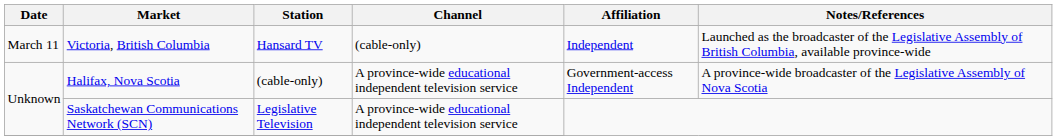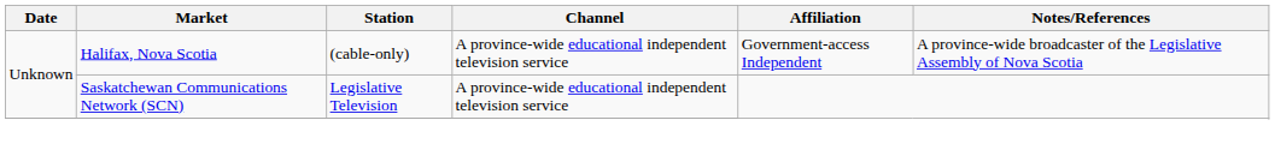 <table class="wikitable">
 <tr>
 <th>Date</th>
 <th>Market</th>
 <th>Station</th>
 <th>Channel</th>
 <th>Affiliation</th>
 <th>Notes/References</th>
-</tr>
-<tr>
-<td>March 11</td>
-<td><a href='#'>Victoria</a>, <a href='#'>British Columbia</a></td>
-<td><a href='#'>Hansard TV</a></td>
-<td>(cable-only)</td>
-<td><a href='#'>Independent</a></td>
-<td>Launched as the broadcaster of the <a href='#'>Legislative Assembly of British Columbia</a>, available province-wide</td>
 </tr>
 <tr>
 <td rowspan=2>Unknown</td>
 <td><a href='#'>Halifax, Nova Scotia</a></td>
 <td>(cable-only)</td>
 <td>A province-wide <a href='#'>educational</a> independent television service</td>
 <td>Government-access <a href='#'>Independent</a></td>
 <td>A province-wide broadcaster of the <a href='#'>Legislative Assembly of Nova Scotia</a></td>
 </tr>
 <tr>
 <td><a href='#'>Saskatchewan Communications Network (SCN)</a></td>
 <td><a href='#'>Legislative Television</a></td>
 <td>A province-wide <a href='#'>educational</a> independent television service</td>
 </tr>
 <tr>
 </tr>
 </table>
